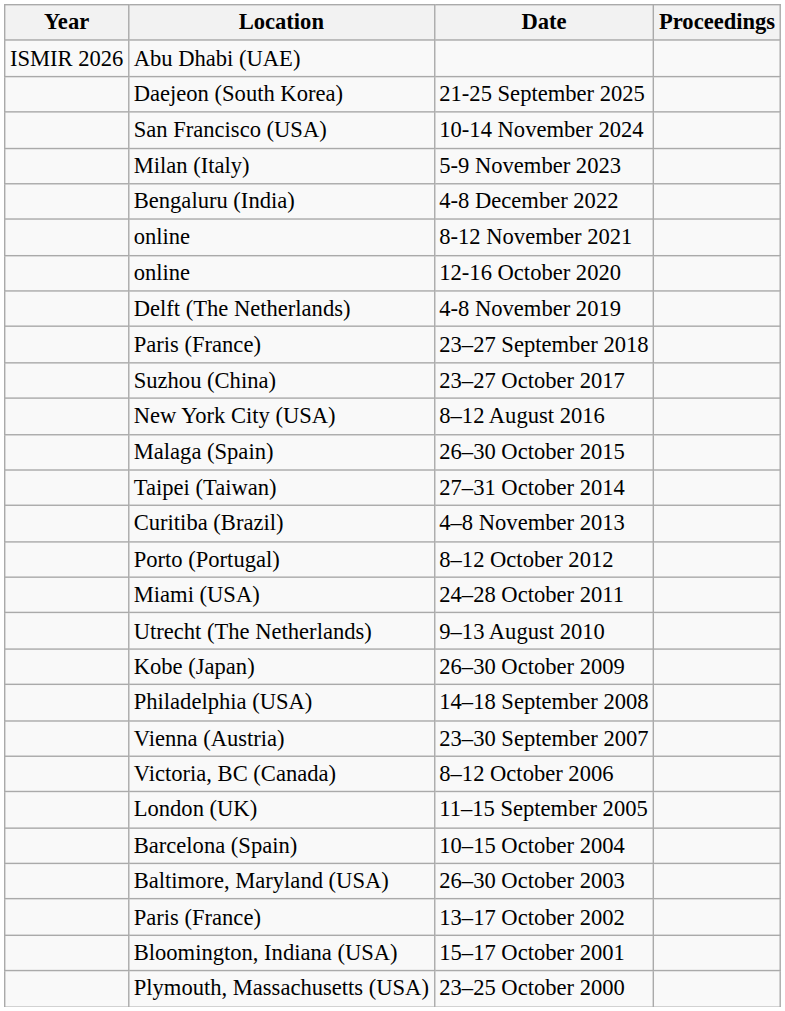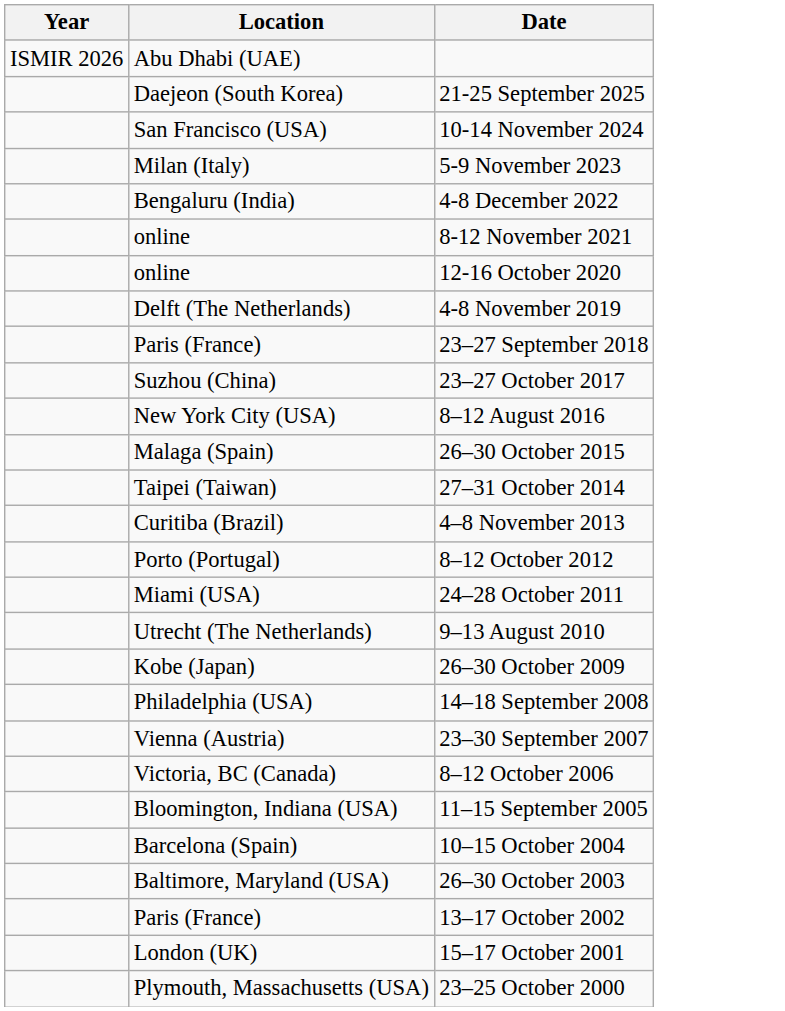 <table class="wikitable sortable">
 <tr>
 <th>Year</th>
 <th>Location</th>
 <th class="unsortable">Date</th>
-<th class="unsortable">Proceedings</th>
 </tr>
 <tr>
 <td>ISMIR 2026</td>
 <td> Abu Dhabi (UAE)</td>
-<td></td>
 <td></td>
 </tr>
 <tr>
 <td></td>
 <td> Daejeon (South Korea)</td>
 <td>21-25 September 2025</td>
-<td></td>
 </tr>
 <tr>
 <td></td>
 <td> San Francisco (USA)</td>
 <td>10-14 November 2024</td>
-<td></td>
 </tr>
 <tr>
 <td></td>
 <td> Milan (Italy)</td>
 <td>5-9 November 2023</td>
-<td></td>
 </tr>
 <tr>
 <td></td>
 <td> Bengaluru (India)</td>
 <td>4-8 December 2022</td>
-<td></td>
 </tr>
 <tr>
 <td></td>
 <td>online</td>
 <td>8-12 November 2021</td>
-<td></td>
 </tr>
 <tr>
 <td></td>
 <td>online</td>
 <td>12-16 October 2020</td>
-<td></td>
 </tr>
 <tr>
 <td></td>
 <td> Delft (The Netherlands)</td>
 <td>4-8 November 2019</td>
-<td></td>
 </tr>
 <tr>
 <td></td>
 <td> Paris (France)</td>
 <td>23–27 September 2018</td>
-<td></td>
 </tr>
 <tr>
 <td></td>
 <td> Suzhou (China)</td>
 <td>23–27 October 2017</td>
-<td></td>
 </tr>
 <tr>
 <td></td>
 <td> New York City (USA)</td>
 <td>8–12 August 2016</td>
-<td></td>
 </tr>
 <tr>
 <td></td>
 <td> Malaga (Spain)</td>
 <td>26–30 October 2015</td>
-<td></td>
 </tr>
 <tr>
 <td></td>
 <td> Taipei (Taiwan)</td>
 <td>27–31 October 2014</td>
-<td></td>
 </tr>
 <tr>
 <td></td>
 <td> Curitiba (Brazil)</td>
 <td>4–8 November 2013</td>
-<td></td>
 </tr>
 <tr>
 <td></td>
 <td> Porto (Portugal)</td>
 <td>8–12 October 2012</td>
-<td></td>
 </tr>
 <tr>
 <td></td>
 <td> Miami (USA)</td>
 <td>24–28 October 2011</td>
-<td></td>
 </tr>
 <tr>
 <td></td>
 <td> Utrecht (The Netherlands)</td>
 <td>9–13 August 2010</td>
-<td></td>
 </tr>
 <tr>
 <td></td>
 <td> Kobe (Japan)</td>
 <td>26–30 October 2009</td>
-<td></td>
 </tr>
 <tr>
 <td></td>
 <td> Philadelphia (USA)</td>
 <td>14–18 September 2008</td>
-<td></td>
 </tr>
 <tr>
 <td></td>
 <td> Vienna (Austria)</td>
 <td>23–30 September 2007</td>
-<td></td>
 </tr>
 <tr>
 <td></td>
 <td> Victoria, BC (Canada)</td>
 <td>8–12 October 2006</td>
-<td></td>
 </tr>
 <tr>
 <td></td>
-<td> London (UK)</td>
+<td> Bloomington, Indiana (USA)</td>
 <td>11–15 September 2005</td>
-<td></td>
 </tr>
 <tr>
 <td></td>
 <td> Barcelona (Spain)</td>
 <td>10–15 October 2004</td>
-<td></td>
 </tr>
 <tr>
 <td></td>
 <td> Baltimore, Maryland (USA)</td>
 <td>26–30 October 2003</td>
-<td></td>
 </tr>
 <tr>
 <td></td>
 <td> Paris (France)</td>
 <td>13–17 October 2002</td>
-<td></td>
 </tr>
 <tr>
 <td></td>
-<td> Bloomington, Indiana (USA)</td>
+<td> London (UK)</td>
 <td>15–17 October 2001</td>
-<td></td>
 </tr>
 <tr>
 <td></td>
 <td> Plymouth, Massachusetts (USA)</td>
 <td>23–25 October 2000</td>
-<td></td>
 </tr>
 </table>
